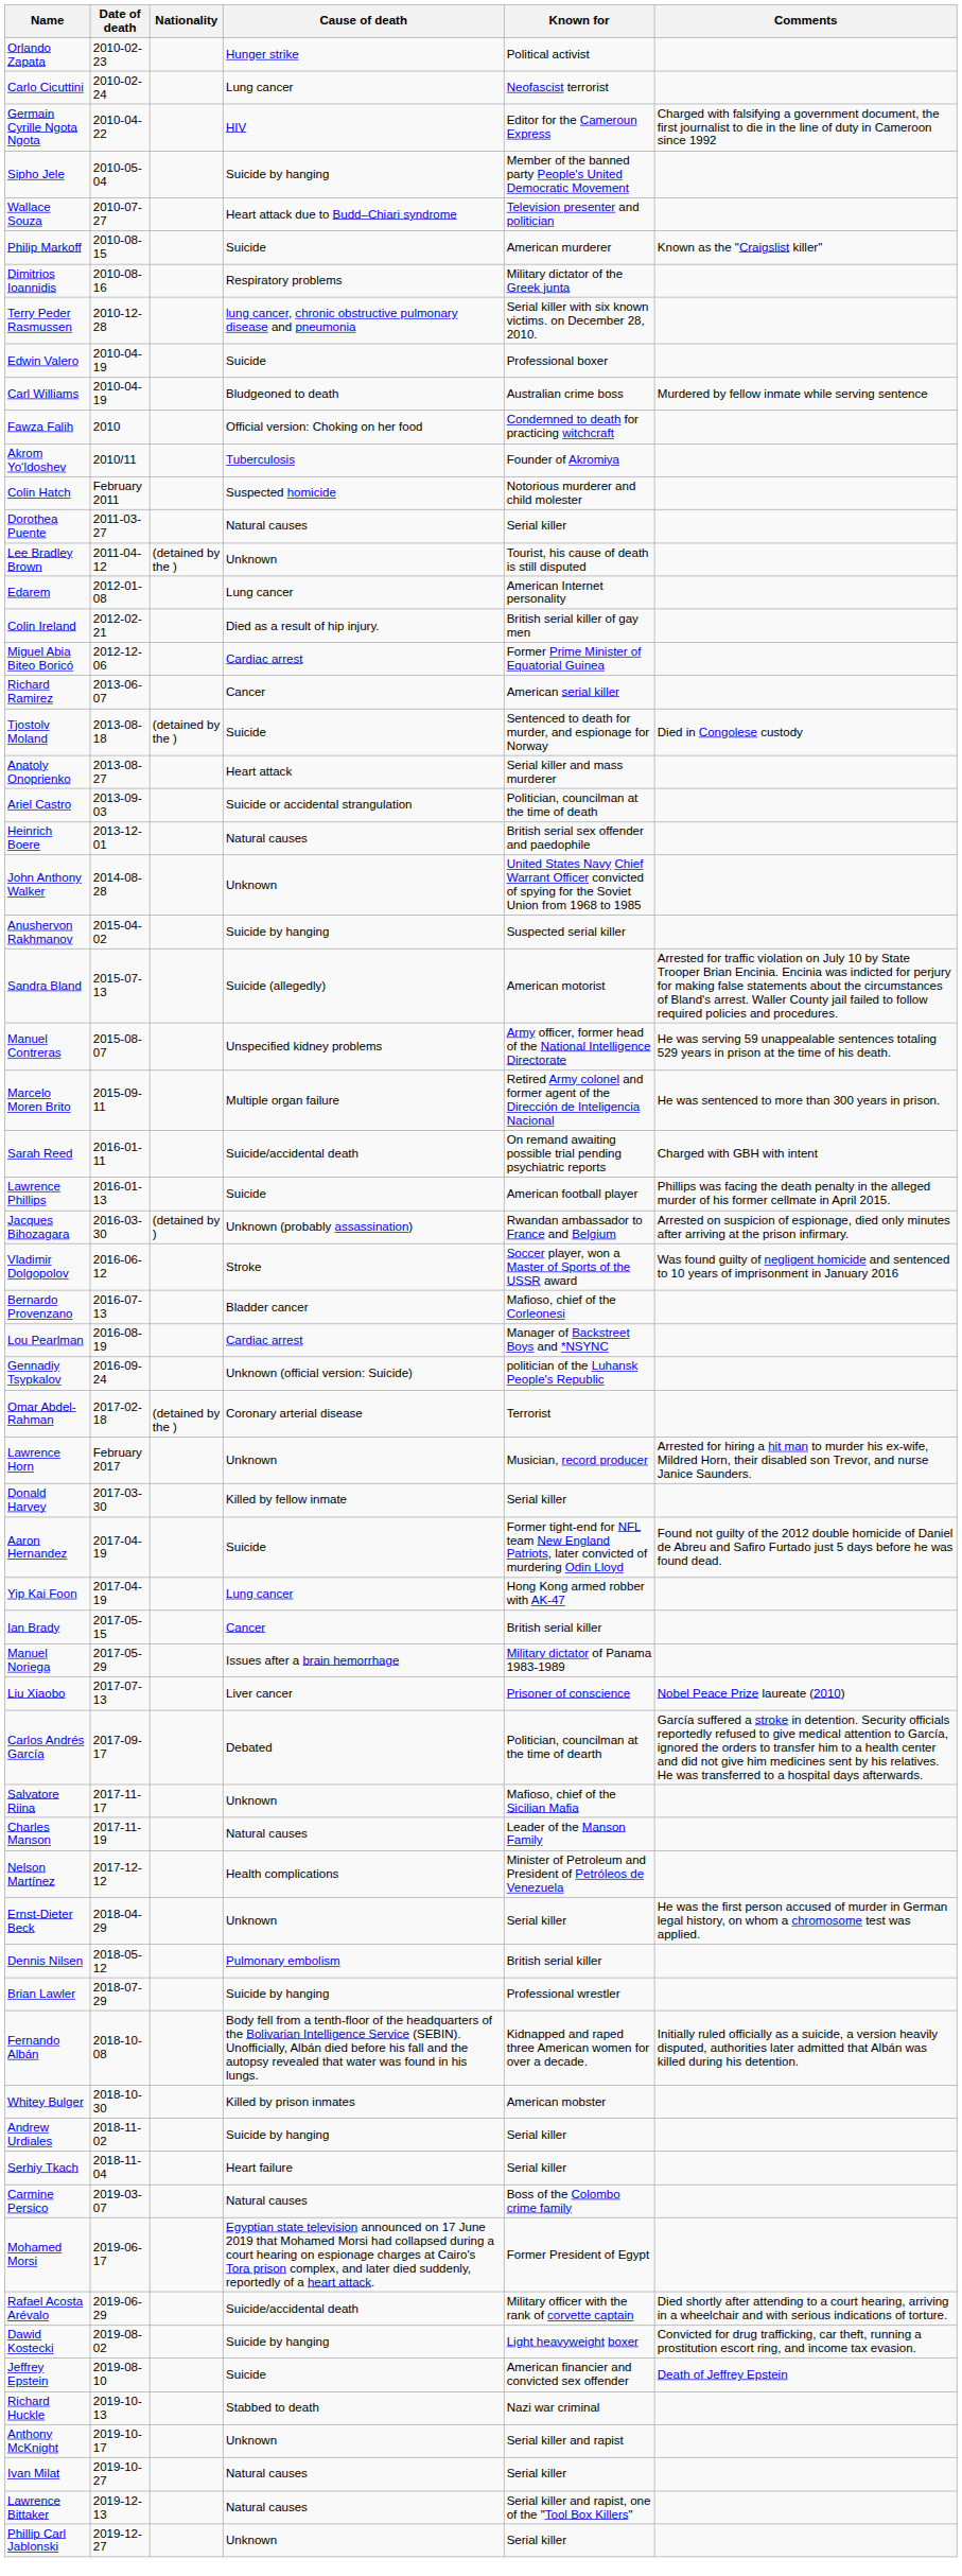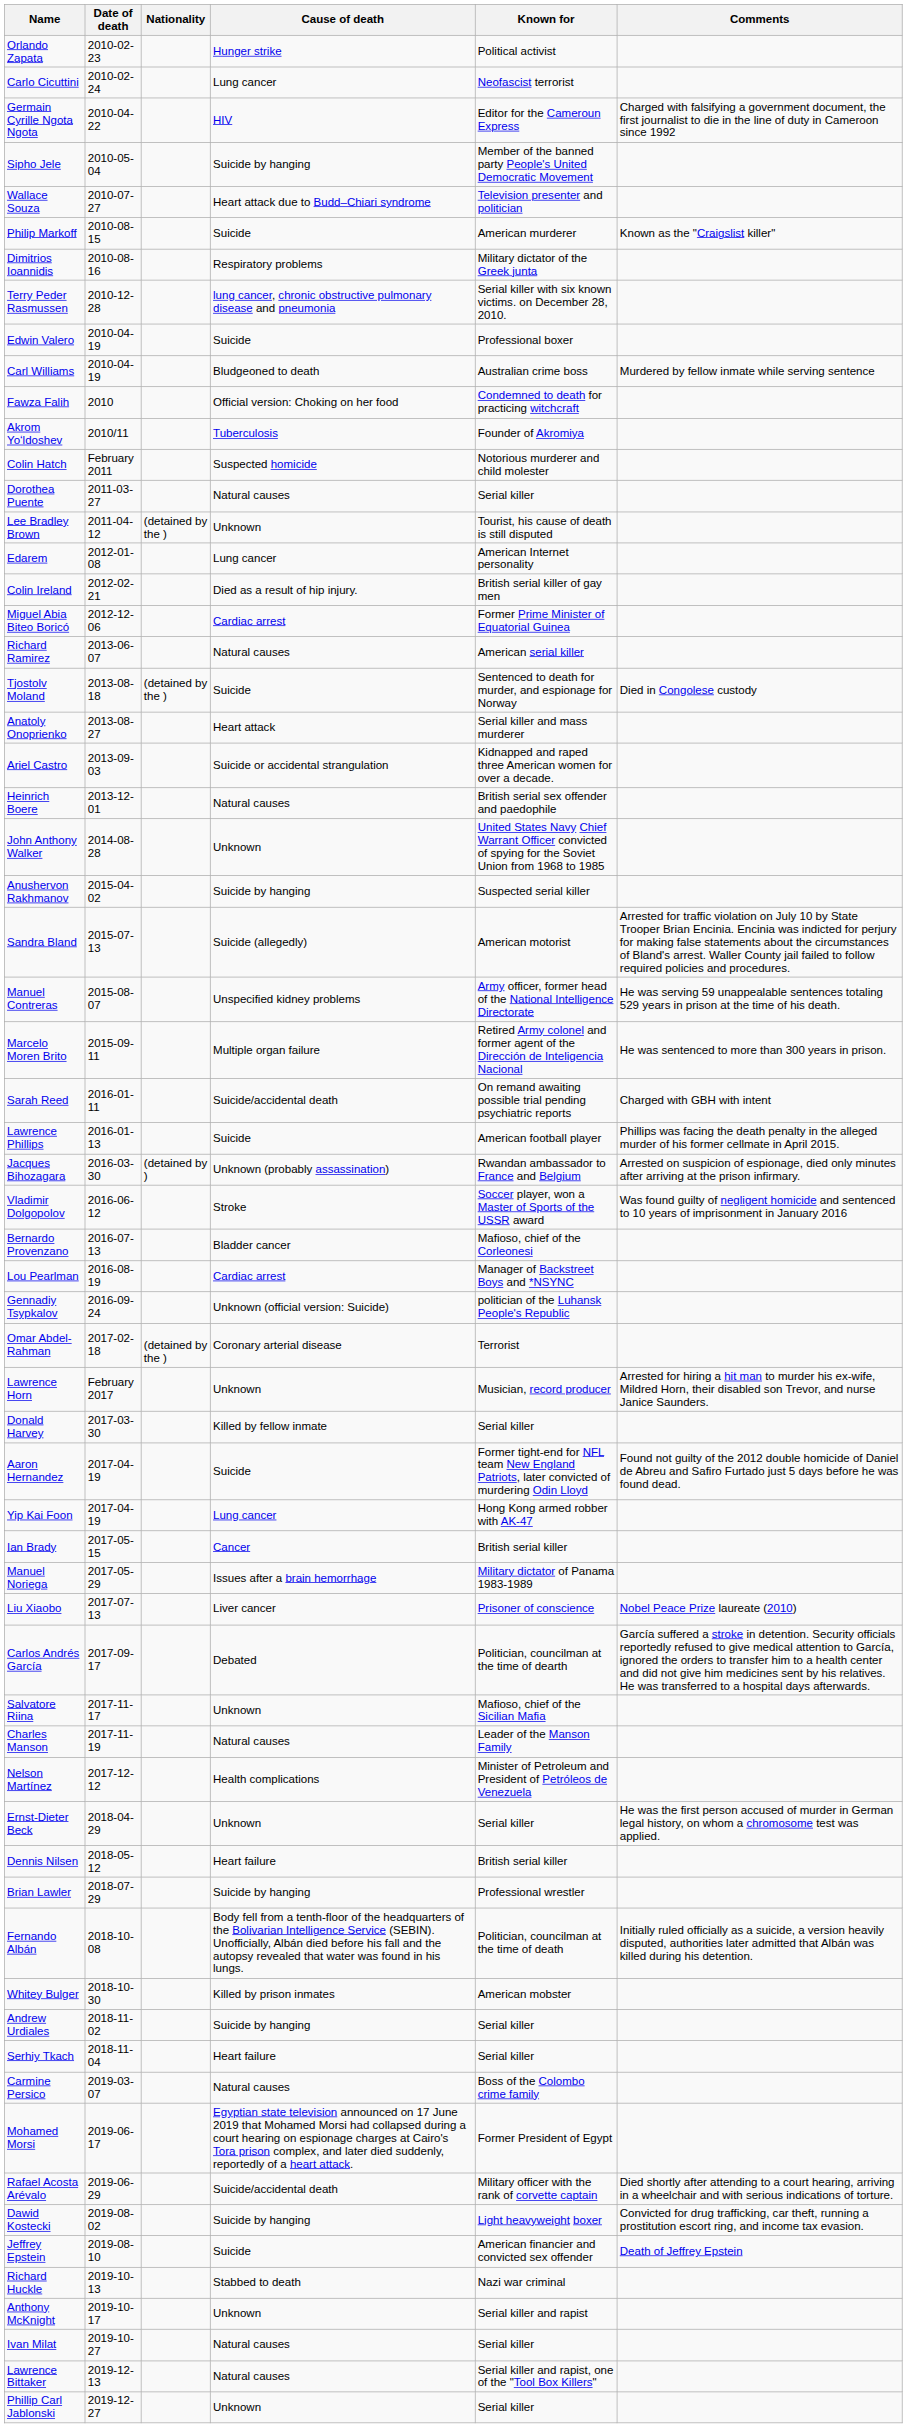 <table class="wikitable sortable">
 <tr>
 <th>Name</th>
 <th>Date of death</th>
 <th>Nationality</th>
 <th>Cause of death</th>
 <th>Known for</th>
 <th>Comments</th>
 </tr>
 <tr>
 <td><a href='#'>Orlando Zapata</a></td>
 <td>2010-02-23</td>
 <td></td>
 <td><a href='#'>Hunger strike</a></td>
 <td>Political activist</td>
 <td></td>
 </tr>
 <tr>
 <td><a href='#'>Carlo Cicuttini</a></td>
 <td>2010-02-24</td>
 <td></td>
 <td>Lung cancer</td>
 <td><a href='#'>Neofascist</a> terrorist</td>
 <td></td>
 </tr>
 <tr>
 <td><a href='#'>Germain Cyrille Ngota Ngota</a></td>
 <td>2010-04-22</td>
 <td></td>
 <td><a href='#'>HIV</a></td>
 <td>Editor for the <a href='#'>Cameroun Express</a></td>
 <td>Charged with falsifying a government document, the first journalist to die in the line of duty in Cameroon since 1992</td>
 </tr>
 <tr>
 <td><a href='#'>Sipho Jele</a></td>
 <td>2010-05-04</td>
 <td></td>
 <td>Suicide by hanging</td>
 <td>Member of the banned party <a href='#'>People's United Democratic Movement</a></td>
 <td></td>
 </tr>
 <tr>
 <td><a href='#'>Wallace Souza</a></td>
 <td>2010-07-27</td>
 <td></td>
 <td>Heart attack due to <a href='#'>Budd–Chiari syndrome</a></td>
 <td><a href='#'>Television presenter</a> and <a href='#'>politician</a></td>
 <td></td>
 </tr>
 <tr>
 <td><a href='#'>Philip Markoff</a></td>
 <td>2010-08-15</td>
 <td></td>
 <td>Suicide</td>
 <td>American murderer</td>
 <td>Known as the "<a href='#'>Craigslist</a> killer"</td>
 </tr>
 <tr>
 <td><a href='#'>Dimitrios Ioannidis</a></td>
 <td>2010-08-16</td>
 <td></td>
 <td>Respiratory problems</td>
 <td>Military dictator of the <a href='#'>Greek junta</a></td>
 <td></td>
 </tr>
 <tr>
 <td><a href='#'>Terry Peder Rasmussen</a></td>
 <td>2010-12-28</td>
 <td></td>
 <td><a href='#'>lung cancer</a>, <a href='#'>chronic obstructive pulmonary disease</a> and <a href='#'>pneumonia</a></td>
 <td>Serial killer with six known victims. on December 28, 2010.</td>
 <td></td>
 </tr>
 <tr>
 <td><a href='#'>Edwin Valero</a></td>
 <td>2010-04-19</td>
 <td></td>
 <td>Suicide</td>
 <td>Professional boxer</td>
 <td></td>
 </tr>
 <tr>
 <td><a href='#'>Carl Williams</a></td>
 <td>2010-04-19</td>
 <td></td>
 <td>Bludgeoned to death</td>
 <td>Australian crime boss</td>
 <td>Murdered by fellow inmate while serving sentence</td>
 </tr>
 <tr>
 <td><a href='#'>Fawza Falih</a></td>
 <td>2010</td>
 <td></td>
 <td>Official version: Choking on her food</td>
 <td><a href='#'>Condemned to death</a> for practicing <a href='#'>witchcraft</a></td>
 <td></td>
 </tr>
 <tr>
 <td><a href='#'>Akrom Yoʻldoshev</a></td>
 <td>2010/11</td>
 <td></td>
 <td><a href='#'>Tuberculosis</a></td>
 <td>Founder of <a href='#'>Akromiya</a></td>
 <td></td>
 </tr>
 <tr>
 <td><a href='#'>Colin Hatch</a></td>
 <td>February 2011</td>
 <td></td>
 <td>Suspected <a href='#'>homicide</a></td>
 <td>Notorious murderer and child molester</td>
 <td></td>
 </tr>
 <tr>
 <td><a href='#'>Dorothea Puente</a></td>
 <td>2011-03-27</td>
 <td></td>
 <td>Natural causes</td>
 <td>Serial killer</td>
 <td></td>
 </tr>
 <tr>
 <td><a href='#'>Lee Bradley Brown</a></td>
 <td>2011-04-12</td>
 <td> (detained by the )</td>
 <td>Unknown</td>
 <td>Tourist, his cause of death is still disputed</td>
 <td></td>
 </tr>
 <tr>
 <td><a href='#'>Edarem</a></td>
 <td>2012-01-08</td>
 <td></td>
 <td>Lung cancer</td>
 <td>American Internet personality</td>
 <td></td>
 </tr>
 <tr>
 <td><a href='#'>Colin Ireland</a></td>
 <td>2012-02-21</td>
 <td></td>
 <td>Died as a result of hip injury.</td>
 <td>British serial killer of gay men</td>
 <td></td>
 </tr>
 <tr>
 <td><a href='#'>Miguel Abia Biteo Boricó</a></td>
 <td>2012-12-06</td>
 <td></td>
 <td><a href='#'>Cardiac arrest</a></td>
 <td>Former <a href='#'>Prime Minister of Equatorial Guinea</a></td>
 <td></td>
 </tr>
 <tr>
 <td><a href='#'>Richard Ramirez</a></td>
 <td>2013-06-07</td>
 <td></td>
-<td>Cancer</td>
+<td>Natural causes</td>
 <td>American <a href='#'>serial killer</a></td>
 <td></td>
 </tr>
 <tr>
 <td><a href='#'>Tjostolv Moland</a></td>
 <td>2013-08-18</td>
 <td> (detained by the )</td>
 <td>Suicide</td>
 <td>Sentenced to death for murder, and espionage for Norway</td>
 <td>Died in <a href='#'>Congolese</a> custody</td>
 </tr>
 <tr>
 <td><a href='#'>Anatoly Onoprienko</a></td>
 <td>2013-08-27</td>
 <td></td>
 <td>Heart attack</td>
 <td>Serial killer and mass murderer</td>
 <td></td>
 </tr>
 <tr>
 <td><a href='#'>Ariel Castro</a></td>
 <td>2013-09-03</td>
 <td></td>
 <td>Suicide or accidental strangulation</td>
-<td>Politician, councilman at the time of death</td>
+<td>Kidnapped and raped three American women for over a decade.</td>
 <td></td>
 </tr>
 <tr>
 <td><a href='#'>Heinrich Boere</a></td>
 <td>2013-12-01</td>
 <td></td>
 <td>Natural causes</td>
 <td>British serial sex offender and paedophile</td>
 <td></td>
 </tr>
 <tr>
 <td><a href='#'>John Anthony Walker</a></td>
 <td>2014-08-28</td>
 <td></td>
 <td>Unknown</td>
 <td><a href='#'>United States Navy</a> <a href='#'>Chief Warrant Officer</a> convicted of spying for the Soviet Union from 1968 to 1985</td>
 <td></td>
 </tr>
 <tr>
 <td><a href='#'>Anushervon Rakhmanov</a></td>
 <td>2015-04-02</td>
 <td><br></td>
 <td>Suicide by hanging</td>
 <td>Suspected serial killer</td>
 <td></td>
 </tr>
 <tr>
 <td><a href='#'>Sandra Bland</a></td>
 <td>2015-07-13</td>
 <td></td>
 <td>Suicide (allegedly)</td>
 <td>American motorist</td>
 <td>Arrested for traffic violation on July 10 by State Trooper Brian Encinia. Encinia was indicted for perjury for making false statements about the circumstances of Bland's arrest. Waller County jail failed to follow required policies and procedures.</td>
 </tr>
 <tr>
 <td><a href='#'>Manuel Contreras</a></td>
 <td>2015-08-07</td>
 <td></td>
 <td>Unspecified kidney problems</td>
 <td><a href='#'>Army</a> officer, former head of the <a href='#'>National Intelligence Directorate</a></td>
 <td>He was serving 59 unappealable sentences totaling 529 years in prison at the time of his death.</td>
 </tr>
 <tr>
 <td><a href='#'>Marcelo Moren Brito</a></td>
 <td>2015-09-11</td>
 <td></td>
 <td>Multiple organ failure</td>
 <td>Retired <a href='#'>Army colonel</a> and former agent of the <a href='#'>Dirección de Inteligencia Nacional</a></td>
 <td>He was sentenced to more than 300 years in prison.</td>
 </tr>
 <tr>
 <td><a href='#'>Sarah Reed</a></td>
 <td>2016-01-11</td>
 <td></td>
 <td>Suicide/accidental death</td>
 <td>On remand awaiting possible trial pending psychiatric reports</td>
 <td>Charged with GBH with intent</td>
 </tr>
 <tr>
 <td><a href='#'>Lawrence Phillips</a></td>
 <td>2016-01-13</td>
 <td></td>
 <td>Suicide</td>
 <td>American football player</td>
 <td>Phillips was facing the death penalty in the alleged murder of his former cellmate in April 2015.</td>
 </tr>
 <tr>
 <td><a href='#'>Jacques Bihozagara</a></td>
 <td>2016-03-30</td>
 <td> (detained by )</td>
 <td>Unknown (probably <a href='#'>assassination</a>)</td>
 <td>Rwandan ambassador to <a href='#'>France</a> and <a href='#'>Belgium</a></td>
 <td>Arrested on suspicion of espionage, died only minutes after arriving at the prison infirmary.</td>
 </tr>
 <tr>
 <td><a href='#'>Vladimir Dolgopolov</a></td>
 <td>2016-06-12</td>
 <td></td>
 <td>Stroke</td>
 <td><a href='#'>Soccer</a> player, won a <a href='#'>Master of Sports of the USSR</a> award</td>
 <td>Was found guilty of <a href='#'>negligent homicide</a> and sentenced to 10 years of imprisonment in January 2016</td>
 </tr>
 <tr>
 <td><a href='#'>Bernardo Provenzano</a></td>
 <td>2016-07-13</td>
 <td></td>
 <td>Bladder cancer</td>
 <td>Mafioso, chief of the <a href='#'>Corleonesi</a></td>
 <td></td>
 </tr>
 <tr>
 <td><a href='#'>Lou Pearlman</a></td>
 <td>2016-08-19</td>
 <td></td>
 <td><a href='#'>Cardiac arrest</a></td>
 <td>Manager of <a href='#'>Backstreet Boys</a> and <a href='#'>*NSYNC</a></td>
 <td></td>
 </tr>
 <tr>
 <td><a href='#'>Gennadiy Tsypkalov</a></td>
 <td>2016-09-24</td>
 <td></td>
 <td>Unknown (official version: Suicide)</td>
 <td>politician of the <a href='#'>Luhansk People's Republic</a></td>
 <td></td>
 </tr>
 <tr>
 <td><a href='#'>Omar Abdel-Rahman</a></td>
 <td>2017-02-18</td>
 <td><br>(detained by the )</td>
 <td>Coronary arterial disease</td>
 <td>Terrorist</td>
 <td></td>
 </tr>
 <tr>
 <td><a href='#'>Lawrence Horn</a></td>
 <td>February 2017</td>
 <td></td>
 <td>Unknown</td>
 <td>Musician, <a href='#'>record producer</a></td>
 <td>Arrested for hiring a <a href='#'>hit man</a> to murder his ex-wife, Mildred Horn, their disabled son Trevor, and nurse Janice Saunders.</td>
 </tr>
 <tr>
 <td><a href='#'>Donald Harvey</a></td>
 <td>2017-03-30</td>
 <td></td>
 <td>Killed by fellow inmate</td>
 <td>Serial killer</td>
 <td></td>
 </tr>
 <tr>
 <td><a href='#'>Aaron Hernandez</a></td>
 <td>2017-04-19</td>
 <td></td>
 <td>Suicide</td>
 <td>Former tight-end for <a href='#'>NFL</a> team <a href='#'>New England Patriots</a>, later convicted of murdering <a href='#'>Odin Lloyd</a></td>
 <td>Found not guilty of the 2012 double homicide of Daniel de Abreu and Safiro Furtado just 5 days before he was found dead.</td>
 </tr>
 <tr>
 <td><a href='#'>Yip Kai Foon</a></td>
 <td>2017-04-19</td>
 <td></td>
 <td><a href='#'>Lung cancer</a></td>
 <td>Hong Kong armed robber with <a href='#'>AK-47</a></td>
 <td></td>
 </tr>
 <tr>
 <td><a href='#'>Ian Brady</a></td>
 <td>2017-05-15</td>
 <td></td>
 <td><a href='#'>Cancer</a></td>
 <td>British serial killer</td>
 <td></td>
 </tr>
 <tr>
 <td><a href='#'>Manuel Noriega</a></td>
 <td>2017-05-29</td>
 <td></td>
 <td>Issues after a <a href='#'>brain hemorrhage</a></td>
 <td><a href='#'>Military dictator</a> of Panama 1983-1989</td>
 <td></td>
 </tr>
 <tr>
 <td><a href='#'>Liu Xiaobo</a></td>
 <td>2017-07-13</td>
 <td></td>
 <td>Liver cancer</td>
 <td><a href='#'>Prisoner of conscience</a></td>
 <td><a href='#'>Nobel Peace Prize</a> laureate (<a href='#'>2010</a>)</td>
 </tr>
 <tr>
 <td><a href='#'>Carlos Andrés García</a></td>
 <td>2017-09-17</td>
 <td></td>
 <td>Debated</td>
 <td>Politician, councilman at the time of dearth</td>
 <td>García suffered a <a href='#'>stroke</a> in detention. Security officials reportedly refused to give medical attention to García, ignored the orders to transfer him to a health center and did not give him medicines sent by his relatives. He was transferred to a hospital days afterwards.</td>
 </tr>
 <tr>
 <td><a href='#'>Salvatore Riina</a></td>
 <td>2017-11-17</td>
 <td></td>
 <td>Unknown</td>
 <td>Mafioso, chief of the <a href='#'>Sicilian Mafia</a></td>
 <td></td>
 </tr>
 <tr>
 <td><a href='#'>Charles Manson</a></td>
 <td>2017-11-19</td>
 <td></td>
 <td>Natural causes</td>
 <td>Leader of the <a href='#'>Manson Family</a></td>
 <td></td>
 </tr>
 <tr>
 <td><a href='#'>Nelson Martínez</a></td>
 <td>2017-12-12</td>
 <td></td>
 <td>Health complications</td>
 <td>Minister of Petroleum and President of <a href='#'>Petróleos de Venezuela</a></td>
 <td></td>
 </tr>
 <tr>
 <td><a href='#'>Ernst-Dieter Beck</a></td>
 <td>2018-04-29</td>
 <td></td>
 <td>Unknown</td>
 <td>Serial killer</td>
 <td>He was the first person accused of murder in German legal history, on whom a <a href='#'>chromosome</a> test was applied.</td>
 </tr>
 <tr>
 <td><a href='#'>Dennis Nilsen</a></td>
 <td>2018-05-12</td>
 <td></td>
-<td><a href='#'>Pulmonary embolism</a></td>
+<td>Heart failure</td>
 <td>British serial killer</td>
 <td></td>
 </tr>
 <tr>
 <td><a href='#'>Brian Lawler</a></td>
 <td>2018-07-29</td>
 <td></td>
 <td>Suicide by hanging</td>
 <td>Professional wrestler</td>
 <td></td>
 </tr>
 <tr>
 <td><a href='#'>Fernando Albán</a></td>
 <td>2018-10-08</td>
 <td></td>
 <td>Body fell from a tenth-floor of the headquarters of the <a href='#'>Bolivarian Intelligence Service</a> (SEBIN). Unofficially, Albán died before his fall and the  autopsy revealed that water was found in his lungs.</td>
-<td>Kidnapped and raped three American women for over a decade.</td>
+<td>Politician, councilman at the time of death</td>
 <td>Initially ruled officially as a suicide, a version heavily disputed, authorities later admitted that Albán was killed during his detention.</td>
 </tr>
 <tr>
 <td><a href='#'>Whitey Bulger</a></td>
 <td>2018-10-30</td>
 <td></td>
 <td>Killed by prison inmates</td>
 <td>American mobster</td>
 <td></td>
 </tr>
 <tr>
 <td><a href='#'>Andrew Urdiales</a></td>
 <td>2018-11-02</td>
 <td></td>
 <td>Suicide by hanging</td>
 <td>Serial killer</td>
 <td></td>
 </tr>
 <tr>
 <td><a href='#'>Serhiy Tkach</a></td>
 <td>2018-11-04</td>
 <td></td>
 <td>Heart failure</td>
 <td>Serial killer</td>
 <td></td>
 </tr>
 <tr>
 <td><a href='#'>Carmine Persico</a></td>
 <td>2019-03-07</td>
 <td></td>
 <td>Natural causes</td>
 <td>Boss of the <a href='#'>Colombo crime family</a></td>
 <td></td>
 </tr>
 <tr>
 <td><a href='#'>Mohamed Morsi</a></td>
 <td>2019-06-17</td>
 <td></td>
 <td><a href='#'>Egyptian state television</a> announced on 17 June 2019 that Mohamed Morsi had collapsed during a court hearing on espionage charges at Cairo's <a href='#'>Tora prison</a> complex, and later died suddenly, reportedly of a <a href='#'>heart attack</a>.</td>
 <td>Former President of Egypt</td>
 <td></td>
 </tr>
 <tr>
 <td><a href='#'>Rafael Acosta Arévalo</a></td>
 <td>2019-06-29</td>
 <td></td>
 <td>Suicide/accidental death</td>
 <td>Military officer with the rank of <a href='#'>corvette captain</a></td>
 <td>Died shortly after attending to a court hearing, arriving in a wheelchair and with serious indications of torture.</td>
 </tr>
 <tr>
 <td><a href='#'>Dawid Kostecki</a></td>
 <td>2019-08-02</td>
 <td></td>
 <td>Suicide by hanging</td>
 <td><a href='#'>Light heavyweight</a> <a href='#'>boxer</a></td>
 <td>Convicted for drug trafficking, car theft, running a prostitution escort ring, and income tax evasion.</td>
 </tr>
 <tr>
 <td><a href='#'>Jeffrey Epstein</a></td>
 <td>2019-08-10</td>
 <td></td>
 <td>Suicide</td>
 <td>American financier and convicted sex offender</td>
 <td><a href='#'>Death of Jeffrey Epstein</a></td>
 </tr>
 <tr>
 <td><a href='#'>Richard Huckle</a></td>
 <td>2019-10-13</td>
 <td></td>
 <td>Stabbed to death</td>
 <td>Nazi war criminal</td>
 <td></td>
 </tr>
 <tr>
 <td><a href='#'>Anthony McKnight</a></td>
 <td>2019-10-17</td>
 <td></td>
 <td>Unknown</td>
 <td>Serial killer and rapist</td>
 <td></td>
 </tr>
 <tr>
 <td><a href='#'>Ivan Milat</a></td>
 <td>2019-10-27</td>
 <td></td>
 <td>Natural causes</td>
 <td>Serial killer</td>
 <td></td>
 </tr>
 <tr>
 <td><a href='#'>Lawrence Bittaker</a></td>
 <td>2019-12-13</td>
 <td></td>
 <td>Natural causes</td>
 <td>Serial killer and rapist, one of the "<a href='#'>Tool Box Killers</a>"</td>
 <td></td>
 </tr>
 <tr>
 <td><a href='#'>Phillip Carl Jablonski</a></td>
 <td>2019-12-27</td>
 <td></td>
 <td>Unknown</td>
 <td>Serial killer</td>
 <td></td>
 </tr>
 </table>
